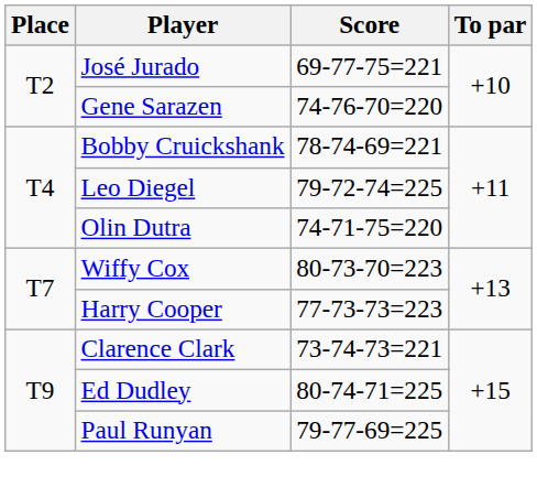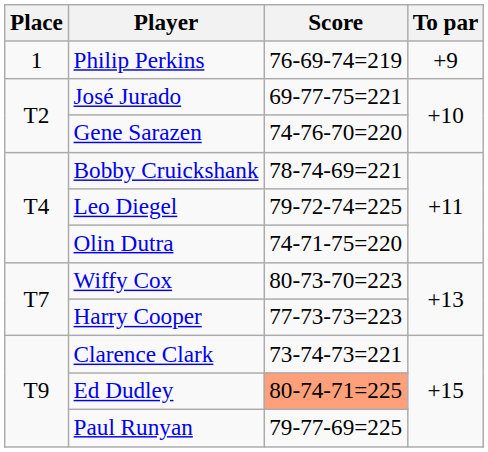 <table class=wikitable>
 <tr>
 <th>Place</th>
 <th>Player</th>
 <th>Score</th>
 <th>To par</th>
+</tr>
+<tr>
+<td align=center>1</td>
+<td> <a href='#'>Philip Perkins</a></td>
+<td>76-69-74=219</td>
+<td align=center>+9</td>
 </tr>
 <tr>
 <td rowspan=2 align=center>T2</td>
 <td> <a href='#'>José Jurado</a></td>
 <td>69-77-75=221</td>
 <td rowspan=2 align=center>+10</td>
 </tr>
 <tr>
 <td> <a href='#'>Gene Sarazen</a></td>
 <td>74-76-70=220</td>
 </tr>
 <tr>
 <td rowspan=3 align=center>T4</td>
 <td> <a href='#'>Bobby Cruickshank</a></td>
 <td>78-74-69=221</td>
 <td rowspan=3 align=center>+11</td>
 </tr>
 <tr>
 <td> <a href='#'>Leo Diegel</a></td>
 <td>79-72-74=225</td>
 </tr>
 <tr>
 <td> <a href='#'>Olin Dutra</a></td>
 <td>74-71-75=220</td>
 </tr>
 <tr>
 <td rowspan=2 align=center>T7</td>
 <td> <a href='#'>Wiffy Cox</a></td>
 <td>80-73-70=223</td>
 <td rowspan=2 align=center>+13</td>
 </tr>
 <tr>
 <td> <a href='#'>Harry Cooper</a></td>
 <td>77-73-73=223</td>
 </tr>
 <tr>
 <td rowspan=3 align=center>T9</td>
 <td> <a href='#'>Clarence Clark</a></td>
 <td>73-74-73=221</td>
 <td rowspan=3 align=center>+15</td>
 </tr>
 <tr>
 <td> <a href='#'>Ed Dudley</a></td>
-<td>80-74-71=225</td>
+<td style="background: lightsalmon;">80-74-71=225</td>
 </tr>
 <tr>
 <td> <a href='#'>Paul Runyan</a></td>
 <td>79-77-69=225</td>
 </tr>
 </table>
